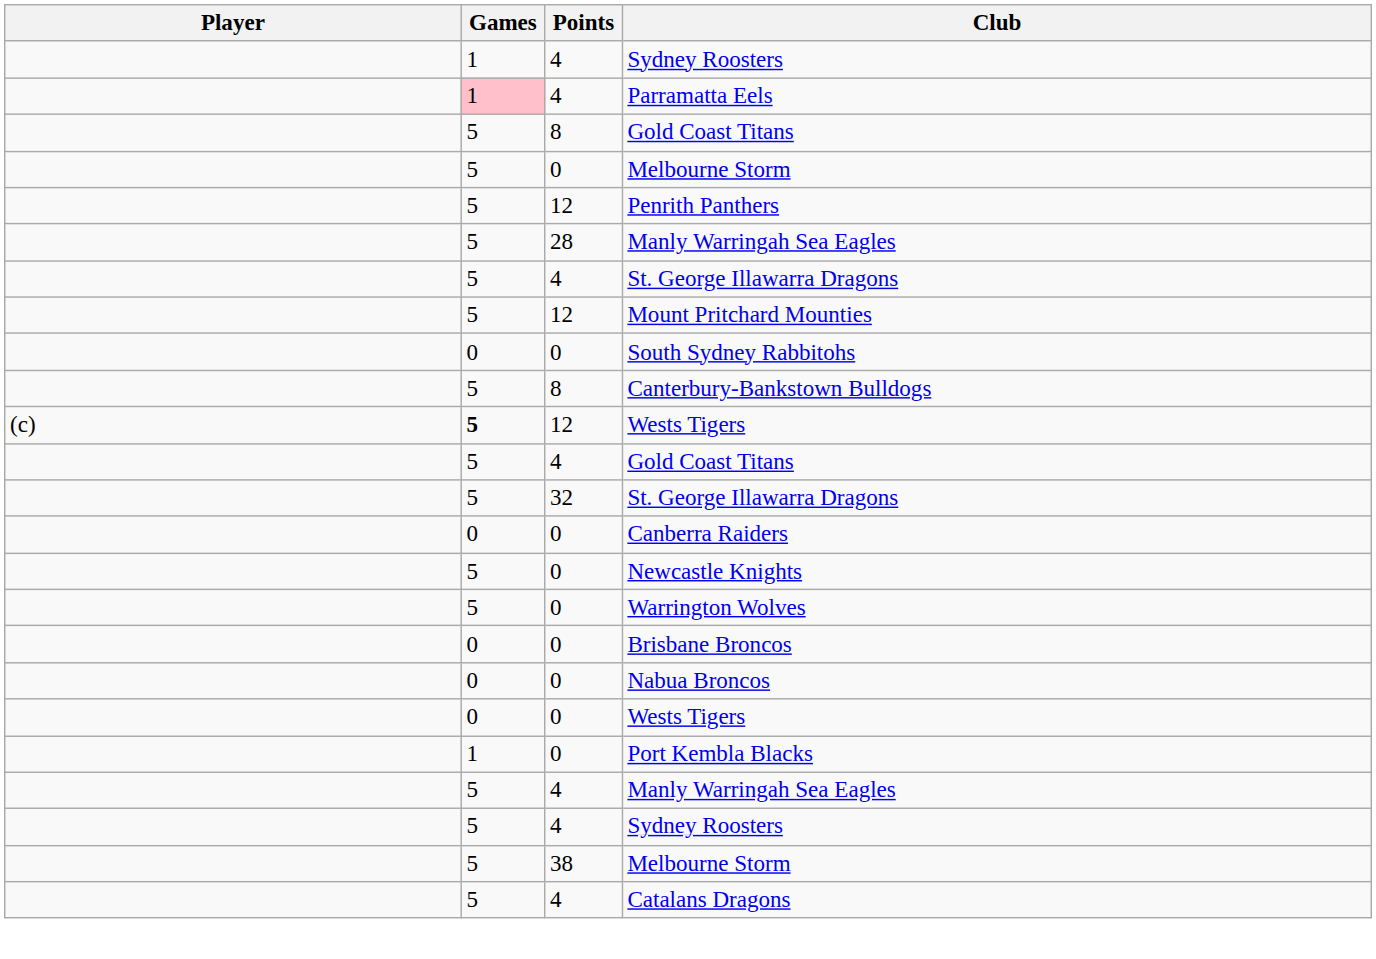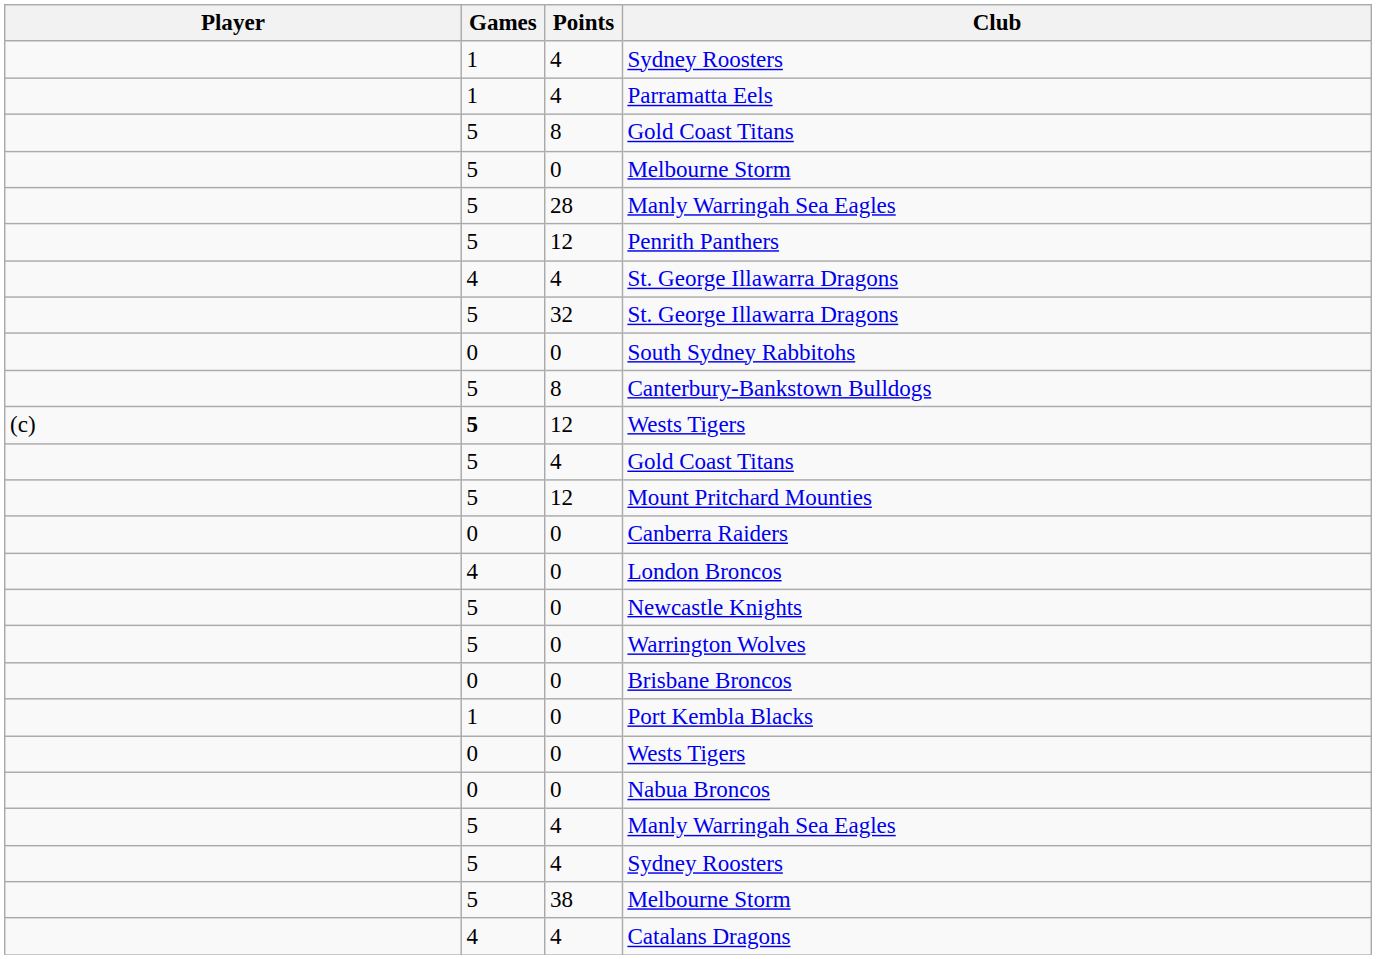 <table class="wikitable sortable" style="width:60%;text-align:left">
 <tr>
 <th width=28%>Player</th>
 <th width=2%>Games</th>
 <th width=2%>Points</th>
 <th width=46%>Club</th>
 </tr>
 <tr>
 <td></td>
 <td>1</td>
 <td>4</td>
 <td> <a href='#'>Sydney Roosters</a></td>
 </tr>
 <tr>
 <td></td>
-<td style="background: pink;">1</td>
+<td>1</td>
 <td>4</td>
 <td> <a href='#'>Parramatta Eels</a></td>
 </tr>
 <tr>
 <td></td>
 <td>5</td>
 <td>8</td>
 <td> <a href='#'>Gold Coast Titans</a></td>
 </tr>
 <tr>
 <td></td>
 <td>5</td>
 <td>0</td>
 <td> <a href='#'>Melbourne Storm</a></td>
 </tr>
 <tr>
 <td></td>
 <td>5</td>
-<td>12</td>
-<td> <a href='#'>Penrith Panthers</a></td>
-</tr>
-<tr>
-<td></td>
-<td>5</td>
 <td>28</td>
 <td> <a href='#'>Manly Warringah Sea Eagles</a></td>
 </tr>
 <tr>
 <td></td>
 <td>5</td>
+<td>12</td>
+<td> <a href='#'>Penrith Panthers</a></td>
+</tr>
+<tr>
+<td></td>
+<td>4</td>
 <td>4</td>
 <td> <a href='#'>St. George Illawarra Dragons</a></td>
 </tr>
 <tr>
 <td></td>
 <td>5</td>
-<td>12</td>
-<td> <a href='#'>Mount Pritchard Mounties</a></td>
+<td>32</td>
+<td> <a href='#'>St. George Illawarra Dragons</a></td>
 </tr>
 <tr>
 <td></td>
 <td>0</td>
 <td>0</td>
 <td> <a href='#'>South Sydney Rabbitohs</a></td>
 </tr>
 <tr>
 <td></td>
 <td>5</td>
 <td>8</td>
 <td> <a href='#'>Canterbury-Bankstown Bulldogs</a></td>
 </tr>
 <tr>
 <td> (c)</td>
 <td><strong>5</strong></td>
 <td>12</td>
 <td> <a href='#'>Wests Tigers</a></td>
 </tr>
 <tr>
 <td></td>
 <td>5</td>
 <td>4</td>
 <td> <a href='#'>Gold Coast Titans</a></td>
 </tr>
 <tr>
 <td></td>
 <td>5</td>
-<td>32</td>
-<td> <a href='#'>St. George Illawarra Dragons</a></td>
+<td>12</td>
+<td> <a href='#'>Mount Pritchard Mounties</a></td>
 </tr>
 <tr>
 <td></td>
 <td>0</td>
 <td>0</td>
 <td> <a href='#'>Canberra Raiders</a></td>
+</tr>
+<tr>
+<td></td>
+<td>4</td>
+<td>0</td>
+<td> <a href='#'>London Broncos</a></td>
 </tr>
 <tr>
 <td></td>
 <td>5</td>
 <td>0</td>
 <td> <a href='#'>Newcastle Knights</a></td>
 </tr>
 <tr>
 <td></td>
 <td>5</td>
 <td>0</td>
 <td> <a href='#'>Warrington Wolves</a></td>
 </tr>
 <tr>
 <td></td>
 <td>0</td>
 <td>0</td>
 <td> <a href='#'>Brisbane Broncos</a></td>
 </tr>
 <tr>
 <td></td>
+<td>1</td>
 <td>0</td>
-<td>0</td>
-<td> <a href='#'>Nabua Broncos</a></td>
+<td> <a href='#'>Port Kembla Blacks</a></td>
 </tr>
 <tr>
 <td></td>
 <td>0</td>
 <td>0</td>
 <td> <a href='#'>Wests Tigers</a></td>
 </tr>
 <tr>
 <td></td>
-<td>1</td>
 <td>0</td>
-<td> <a href='#'>Port Kembla Blacks</a></td>
+<td>0</td>
+<td> <a href='#'>Nabua Broncos</a></td>
 </tr>
 <tr>
 <td></td>
 <td>5</td>
 <td>4</td>
 <td> <a href='#'>Manly Warringah Sea Eagles</a></td>
 </tr>
 <tr>
 <td></td>
 <td>5</td>
 <td>4</td>
 <td> <a href='#'>Sydney Roosters</a></td>
 </tr>
 <tr>
 <td></td>
 <td>5</td>
 <td>38</td>
 <td> <a href='#'>Melbourne Storm</a></td>
 </tr>
 <tr>
 <td></td>
-<td>5</td>
+<td>4</td>
 <td>4</td>
 <td> <a href='#'>Catalans Dragons</a></td>
 </tr>
 </table>
